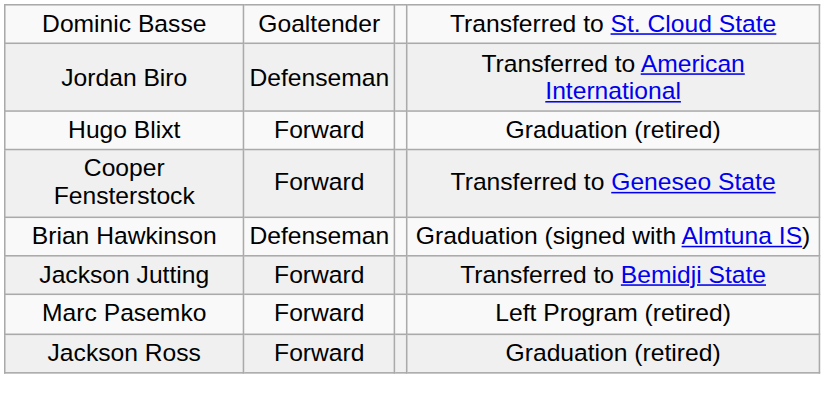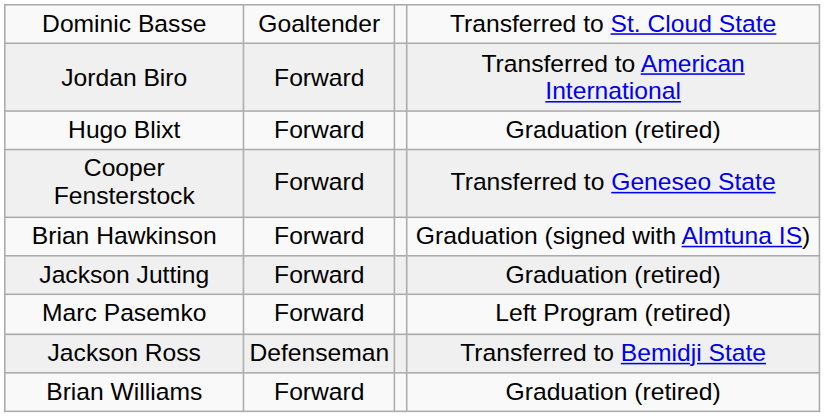 <table class="wikitable" width=60%>
 <tr align="center" bgcolor="">
 <td>Dominic Basse</td>
 <td>Goaltender</td>
 <td></td>
 <td>Transferred to <a href='#'>St. Cloud State</a></td>
 </tr>
 <tr align="center" bgcolor="f0f0f0">
 <td>Jordan Biro</td>
-<td>Defenseman</td>
+<td>Forward</td>
 <td></td>
 <td>Transferred to <a href='#'>American International</a></td>
 </tr>
 <tr align="center" bgcolor="">
 <td>Hugo Blixt</td>
 <td>Forward</td>
 <td></td>
 <td>Graduation (retired)</td>
 </tr>
 <tr align="center" bgcolor="f0f0f0">
 <td>Cooper Fensterstock</td>
 <td>Forward</td>
 <td></td>
 <td>Transferred to <a href='#'>Geneseo State</a></td>
 </tr>
 <tr align="center" bgcolor="">
 <td>Brian Hawkinson</td>
-<td>Defenseman</td>
+<td>Forward</td>
 <td></td>
 <td>Graduation (signed with <a href='#'>Almtuna IS</a>)</td>
 </tr>
 <tr align="center" bgcolor="f0f0f0">
 <td>Jackson Jutting</td>
 <td>Forward</td>
 <td></td>
-<td>Transferred to <a href='#'>Bemidji State</a></td>
+<td>Graduation (retired)</td>
 </tr>
 <tr align="center" bgcolor="">
 <td>Marc Pasemko</td>
 <td>Forward</td>
 <td></td>
 <td>Left Program (retired)</td>
 </tr>
 <tr align="center" bgcolor="f0f0f0">
 <td>Jackson Ross</td>
+<td>Defenseman</td>
+<td></td>
+<td>Transferred to <a href='#'>Bemidji State</a></td>
+</tr>
+<tr align="center" bgcolor="">
+<td>Brian Williams</td>
 <td>Forward</td>
 <td></td>
 <td>Graduation (retired)</td>
 </tr>
 </table>
